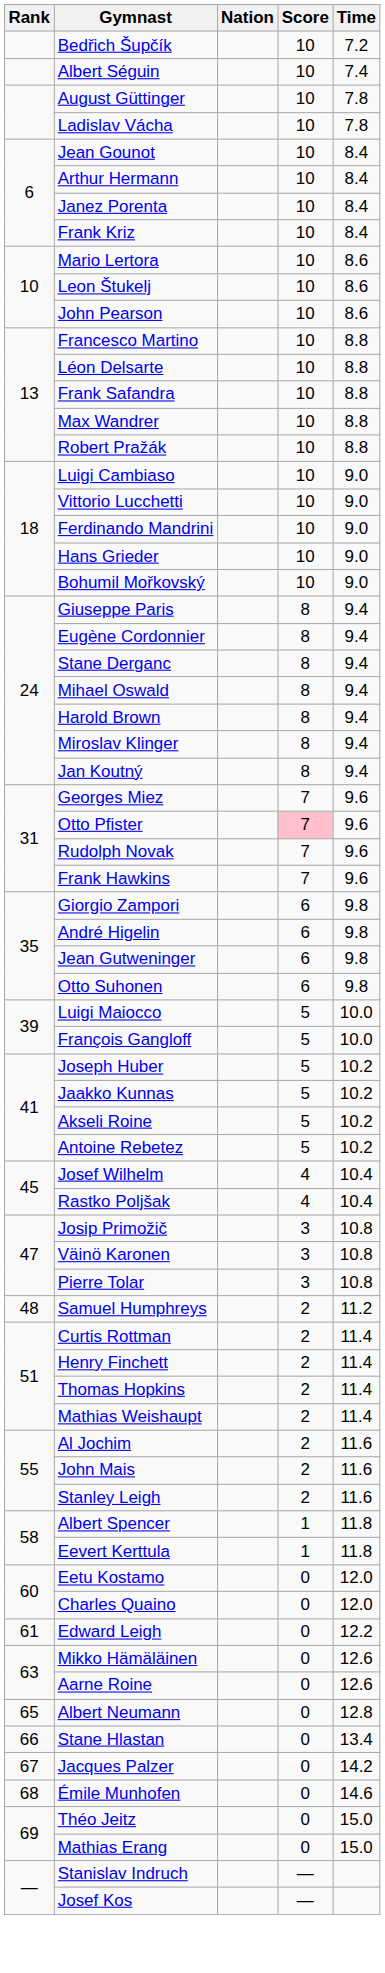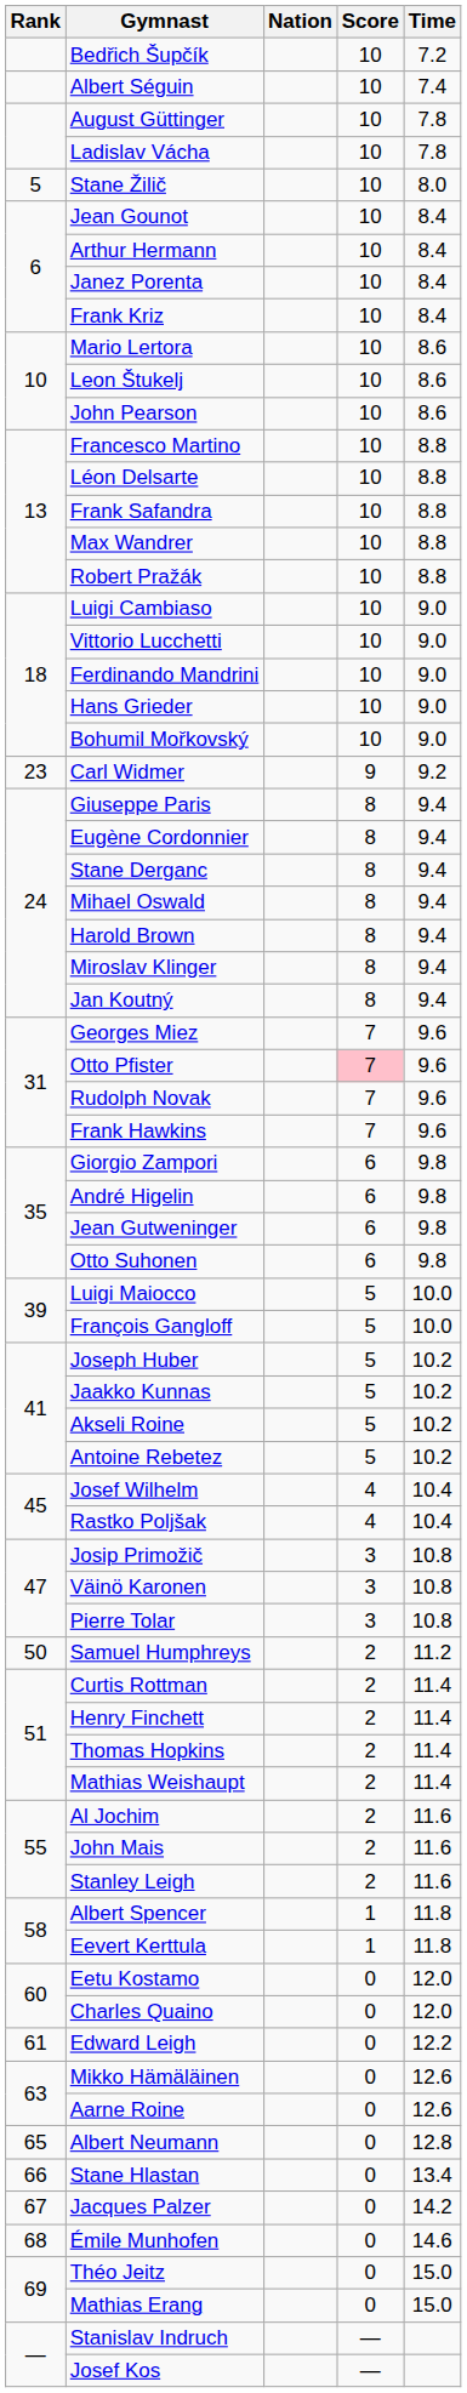 <table class="wikitable sortable" style="text-align:center">
 <tr>
 <th>Rank</th>
 <th>Gymnast</th>
 <th>Nation</th>
 <th>Score</th>
 <th>Time</th>
 </tr>
 <tr>
 <td></td>
 <td align=left><a href='#'>Bedřich Šupčík</a></td>
 <td align=left></td>
 <td>10</td>
 <td>7.2</td>
 </tr>
 <tr>
 <td></td>
 <td align=left><a href='#'>Albert Séguin</a></td>
 <td align=left></td>
 <td>10</td>
 <td>7.4</td>
 </tr>
 <tr>
 <td rowspan=2></td>
 <td align=left><a href='#'>August Güttinger</a></td>
 <td align=left></td>
 <td>10</td>
 <td>7.8</td>
 </tr>
 <tr>
 <td align=left><a href='#'>Ladislav Vácha</a></td>
 <td align=left></td>
 <td>10</td>
 <td>7.8</td>
+</tr>
+<tr>
+<td>5</td>
+<td align=left><a href='#'>Stane Žilič</a></td>
+<td align=left></td>
+<td>10</td>
+<td>8.0</td>
 </tr>
 <tr>
 <td rowspan=4>6</td>
 <td align=left><a href='#'>Jean Gounot</a></td>
 <td align=left></td>
 <td>10</td>
 <td>8.4</td>
 </tr>
 <tr>
 <td align=left><a href='#'>Arthur Hermann</a></td>
 <td align=left></td>
 <td>10</td>
 <td>8.4</td>
 </tr>
 <tr>
 <td align=left><a href='#'>Janez Porenta</a></td>
 <td align=left></td>
 <td>10</td>
 <td>8.4</td>
 </tr>
 <tr>
 <td align=left><a href='#'>Frank Kriz</a></td>
 <td align=left></td>
 <td>10</td>
 <td>8.4</td>
 </tr>
 <tr>
 <td rowspan=3>10</td>
 <td align=left><a href='#'>Mario Lertora</a></td>
 <td align=left></td>
 <td>10</td>
 <td>8.6</td>
 </tr>
 <tr>
 <td align=left><a href='#'>Leon Štukelj</a></td>
 <td align=left></td>
 <td>10</td>
 <td>8.6</td>
 </tr>
 <tr>
 <td align=left><a href='#'>John Pearson</a></td>
 <td align=left></td>
 <td>10</td>
 <td>8.6</td>
 </tr>
 <tr>
 <td rowspan=5>13</td>
 <td align=left><a href='#'>Francesco Martino</a></td>
 <td align=left></td>
 <td>10</td>
 <td>8.8</td>
 </tr>
 <tr>
 <td align=left><a href='#'>Léon Delsarte</a></td>
 <td align=left></td>
 <td>10</td>
 <td>8.8</td>
 </tr>
 <tr>
 <td align=left><a href='#'>Frank Safandra</a></td>
 <td align=left></td>
 <td>10</td>
 <td>8.8</td>
 </tr>
 <tr>
 <td align=left><a href='#'>Max Wandrer</a></td>
 <td align=left></td>
 <td>10</td>
 <td>8.8</td>
 </tr>
 <tr>
 <td align=left><a href='#'>Robert Pražák</a></td>
 <td align=left></td>
 <td>10</td>
 <td>8.8</td>
 </tr>
 <tr>
 <td rowspan=5>18</td>
 <td align=left><a href='#'>Luigi Cambiaso</a></td>
 <td align=left></td>
 <td>10</td>
 <td>9.0</td>
 </tr>
 <tr>
 <td align=left><a href='#'>Vittorio Lucchetti</a></td>
 <td align=left></td>
 <td>10</td>
 <td>9.0</td>
 </tr>
 <tr>
 <td align=left><a href='#'>Ferdinando Mandrini</a></td>
 <td align=left></td>
 <td>10</td>
 <td>9.0</td>
 </tr>
 <tr>
 <td align=left><a href='#'>Hans Grieder</a></td>
 <td align=left></td>
 <td>10</td>
 <td>9.0</td>
 </tr>
 <tr>
 <td align=left><a href='#'>Bohumil Mořkovský</a></td>
 <td align=left></td>
 <td>10</td>
 <td>9.0</td>
+</tr>
+<tr>
+<td>23</td>
+<td align=left><a href='#'>Carl Widmer</a></td>
+<td align=left></td>
+<td>9</td>
+<td>9.2</td>
 </tr>
 <tr>
 <td rowspan=7>24</td>
 <td align=left><a href='#'>Giuseppe Paris</a></td>
 <td align=left></td>
 <td>8</td>
 <td>9.4</td>
 </tr>
 <tr>
 <td align=left><a href='#'>Eugène Cordonnier</a></td>
 <td align=left></td>
 <td>8</td>
 <td>9.4</td>
 </tr>
 <tr>
 <td align=left><a href='#'>Stane Derganc</a></td>
 <td align=left></td>
 <td>8</td>
 <td>9.4</td>
 </tr>
 <tr>
 <td align=left><a href='#'>Mihael Oswald</a></td>
 <td align=left></td>
 <td>8</td>
 <td>9.4</td>
 </tr>
 <tr>
 <td align=left><a href='#'>Harold Brown</a></td>
 <td align=left></td>
 <td>8</td>
 <td>9.4</td>
 </tr>
 <tr>
 <td align=left><a href='#'>Miroslav Klinger</a></td>
 <td align=left></td>
 <td>8</td>
 <td>9.4</td>
 </tr>
 <tr>
 <td align=left><a href='#'>Jan Koutný</a></td>
 <td align=left></td>
 <td>8</td>
 <td>9.4</td>
 </tr>
 <tr>
 <td rowspan=4>31</td>
 <td align=left><a href='#'>Georges Miez</a></td>
 <td align=left></td>
 <td>7</td>
 <td>9.6</td>
 </tr>
 <tr>
 <td align=left><a href='#'>Otto Pfister</a></td>
 <td align=left></td>
 <td style="background: pink;">7</td>
 <td>9.6</td>
 </tr>
 <tr>
 <td align=left><a href='#'>Rudolph Novak</a></td>
 <td align=left></td>
 <td>7</td>
 <td>9.6</td>
 </tr>
 <tr>
 <td align=left><a href='#'>Frank Hawkins</a></td>
 <td align=left></td>
 <td>7</td>
 <td>9.6</td>
 </tr>
 <tr>
 <td rowspan=4>35</td>
 <td align=left><a href='#'>Giorgio Zampori</a></td>
 <td align=left></td>
 <td>6</td>
 <td>9.8</td>
 </tr>
 <tr>
 <td align=left><a href='#'>André Higelin</a></td>
 <td align=left></td>
 <td>6</td>
 <td>9.8</td>
 </tr>
 <tr>
 <td align=left><a href='#'>Jean Gutweninger</a></td>
 <td align=left></td>
 <td>6</td>
 <td>9.8</td>
 </tr>
 <tr>
 <td align=left><a href='#'>Otto Suhonen</a></td>
 <td align=left></td>
 <td>6</td>
 <td>9.8</td>
 </tr>
 <tr>
 <td rowspan=2>39</td>
 <td align=left><a href='#'>Luigi Maiocco</a></td>
 <td align=left></td>
 <td>5</td>
 <td>10.0</td>
 </tr>
 <tr>
 <td align=left><a href='#'>François Gangloff</a></td>
 <td align=left></td>
 <td>5</td>
 <td>10.0</td>
 </tr>
 <tr>
 <td rowspan=4>41</td>
 <td align=left><a href='#'>Joseph Huber</a></td>
 <td align=left></td>
 <td>5</td>
 <td>10.2</td>
 </tr>
 <tr>
 <td align=left><a href='#'>Jaakko Kunnas</a></td>
 <td align=left></td>
 <td>5</td>
 <td>10.2</td>
 </tr>
 <tr>
 <td align=left><a href='#'>Akseli Roine</a></td>
 <td align=left></td>
 <td>5</td>
 <td>10.2</td>
 </tr>
 <tr>
 <td align=left><a href='#'>Antoine Rebetez</a></td>
 <td align=left></td>
 <td>5</td>
 <td>10.2</td>
 </tr>
 <tr>
 <td rowspan=2>45</td>
 <td align=left><a href='#'>Josef Wilhelm</a></td>
 <td align=left></td>
 <td>4</td>
 <td>10.4</td>
 </tr>
 <tr>
 <td align=left><a href='#'>Rastko Poljšak</a></td>
 <td align=left></td>
 <td>4</td>
 <td>10.4</td>
 </tr>
 <tr>
 <td rowspan=3>47</td>
 <td align=left><a href='#'>Josip Primožič</a></td>
 <td align=left></td>
 <td>3</td>
 <td>10.8</td>
 </tr>
 <tr>
 <td align=left><a href='#'>Väinö Karonen</a></td>
 <td align=left></td>
 <td>3</td>
 <td>10.8</td>
 </tr>
 <tr>
 <td align=left><a href='#'>Pierre Tolar</a></td>
 <td align=left></td>
 <td>3</td>
 <td>10.8</td>
 </tr>
 <tr>
-<td>48</td>
+<td>50</td>
 <td align=left><a href='#'>Samuel Humphreys</a></td>
 <td align=left></td>
 <td>2</td>
 <td>11.2</td>
 </tr>
 <tr>
 <td rowspan=4>51</td>
 <td align=left><a href='#'>Curtis Rottman</a></td>
 <td align=left></td>
 <td>2</td>
 <td>11.4</td>
 </tr>
 <tr>
 <td align=left><a href='#'>Henry Finchett</a></td>
 <td align=left></td>
 <td>2</td>
 <td>11.4</td>
 </tr>
 <tr>
 <td align=left><a href='#'>Thomas Hopkins</a></td>
 <td align=left></td>
 <td>2</td>
 <td>11.4</td>
 </tr>
 <tr>
 <td align=left><a href='#'>Mathias Weishaupt</a></td>
 <td align=left></td>
 <td>2</td>
 <td>11.4</td>
 </tr>
 <tr>
 <td rowspan=3>55</td>
 <td align=left><a href='#'>Al Jochim</a></td>
 <td align=left></td>
 <td>2</td>
 <td>11.6</td>
 </tr>
 <tr>
 <td align=left><a href='#'>John Mais</a></td>
 <td align=left></td>
 <td>2</td>
 <td>11.6</td>
 </tr>
 <tr>
 <td align=left><a href='#'>Stanley Leigh</a></td>
 <td align=left></td>
 <td>2</td>
 <td>11.6</td>
 </tr>
 <tr>
 <td rowspan=2>58</td>
 <td align=left><a href='#'>Albert Spencer</a></td>
 <td align=left></td>
 <td>1</td>
 <td>11.8</td>
 </tr>
 <tr>
 <td align=left><a href='#'>Eevert Kerttula</a></td>
 <td align=left></td>
 <td>1</td>
 <td>11.8</td>
 </tr>
 <tr>
 <td rowspan=2>60</td>
 <td align=left><a href='#'>Eetu Kostamo</a></td>
 <td align=left></td>
 <td>0</td>
 <td>12.0</td>
 </tr>
 <tr>
 <td align=left><a href='#'>Charles Quaino</a></td>
 <td align=left></td>
 <td>0</td>
 <td>12.0</td>
 </tr>
 <tr>
 <td>61</td>
 <td align=left><a href='#'>Edward Leigh</a></td>
 <td align=left></td>
 <td>0</td>
 <td>12.2</td>
 </tr>
 <tr>
 <td rowspan=2>63</td>
 <td align=left><a href='#'>Mikko Hämäläinen</a></td>
 <td align=left></td>
 <td>0</td>
 <td>12.6</td>
 </tr>
 <tr>
 <td align=left><a href='#'>Aarne Roine</a></td>
 <td align=left></td>
 <td>0</td>
 <td>12.6</td>
 </tr>
 <tr>
 <td>65</td>
 <td align=left><a href='#'>Albert Neumann</a></td>
 <td align=left></td>
 <td>0</td>
 <td>12.8</td>
 </tr>
 <tr>
 <td>66</td>
 <td align=left><a href='#'>Stane Hlastan</a></td>
 <td align=left></td>
 <td>0</td>
 <td>13.4</td>
 </tr>
 <tr>
 <td>67</td>
 <td align=left><a href='#'>Jacques Palzer</a></td>
 <td align=left></td>
 <td>0</td>
 <td>14.2</td>
 </tr>
 <tr>
 <td>68</td>
 <td align=left><a href='#'>Émile Munhofen</a></td>
 <td align=left></td>
 <td>0</td>
 <td>14.6</td>
 </tr>
 <tr>
 <td rowspan=2>69</td>
 <td align=left><a href='#'>Théo Jeitz</a></td>
 <td align=left></td>
 <td>0</td>
 <td>15.0</td>
 </tr>
 <tr>
 <td align=left><a href='#'>Mathias Erang</a></td>
 <td align=left></td>
 <td>0</td>
 <td>15.0</td>
 </tr>
 <tr>
 <td rowspan=2 data-sort-value=70>—</td>
 <td align=left><a href='#'>Stanislav Indruch</a></td>
 <td align=left></td>
 <td data-sort-value=0>—</td>
 <td data-sort-value=20.0></td>
 </tr>
 <tr>
 <td align=left><a href='#'>Josef Kos</a></td>
 <td align=left></td>
 <td data-sort-value=0>—</td>
 <td data-sort-value=20.0></td>
 </tr>
 </table>
